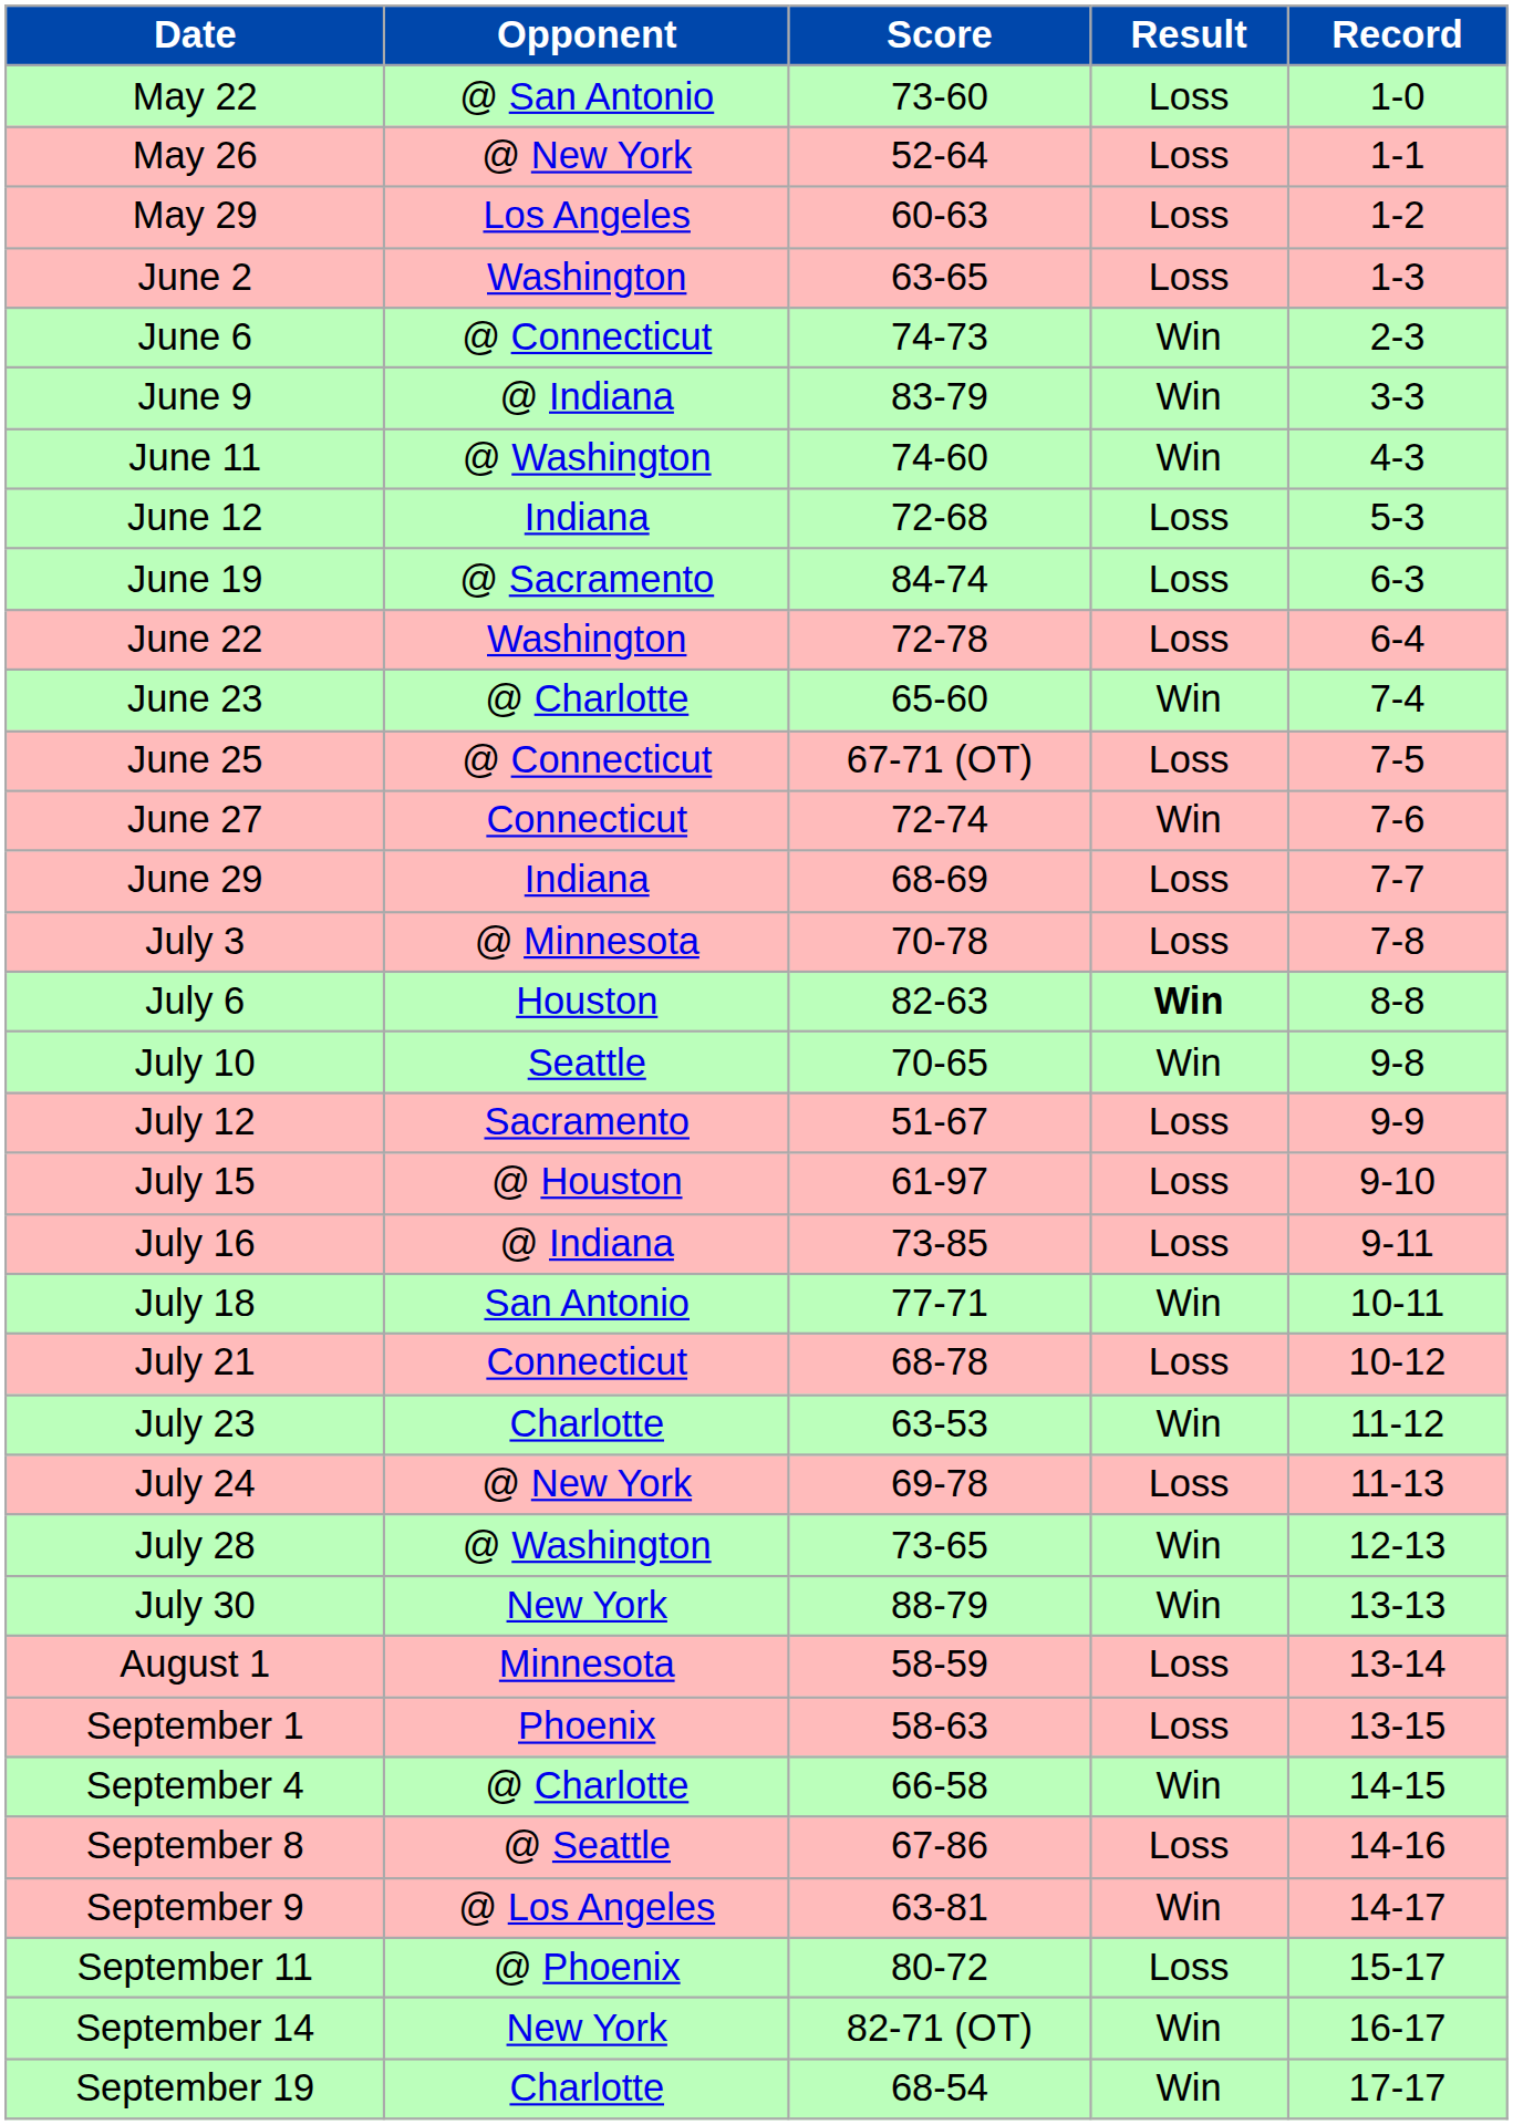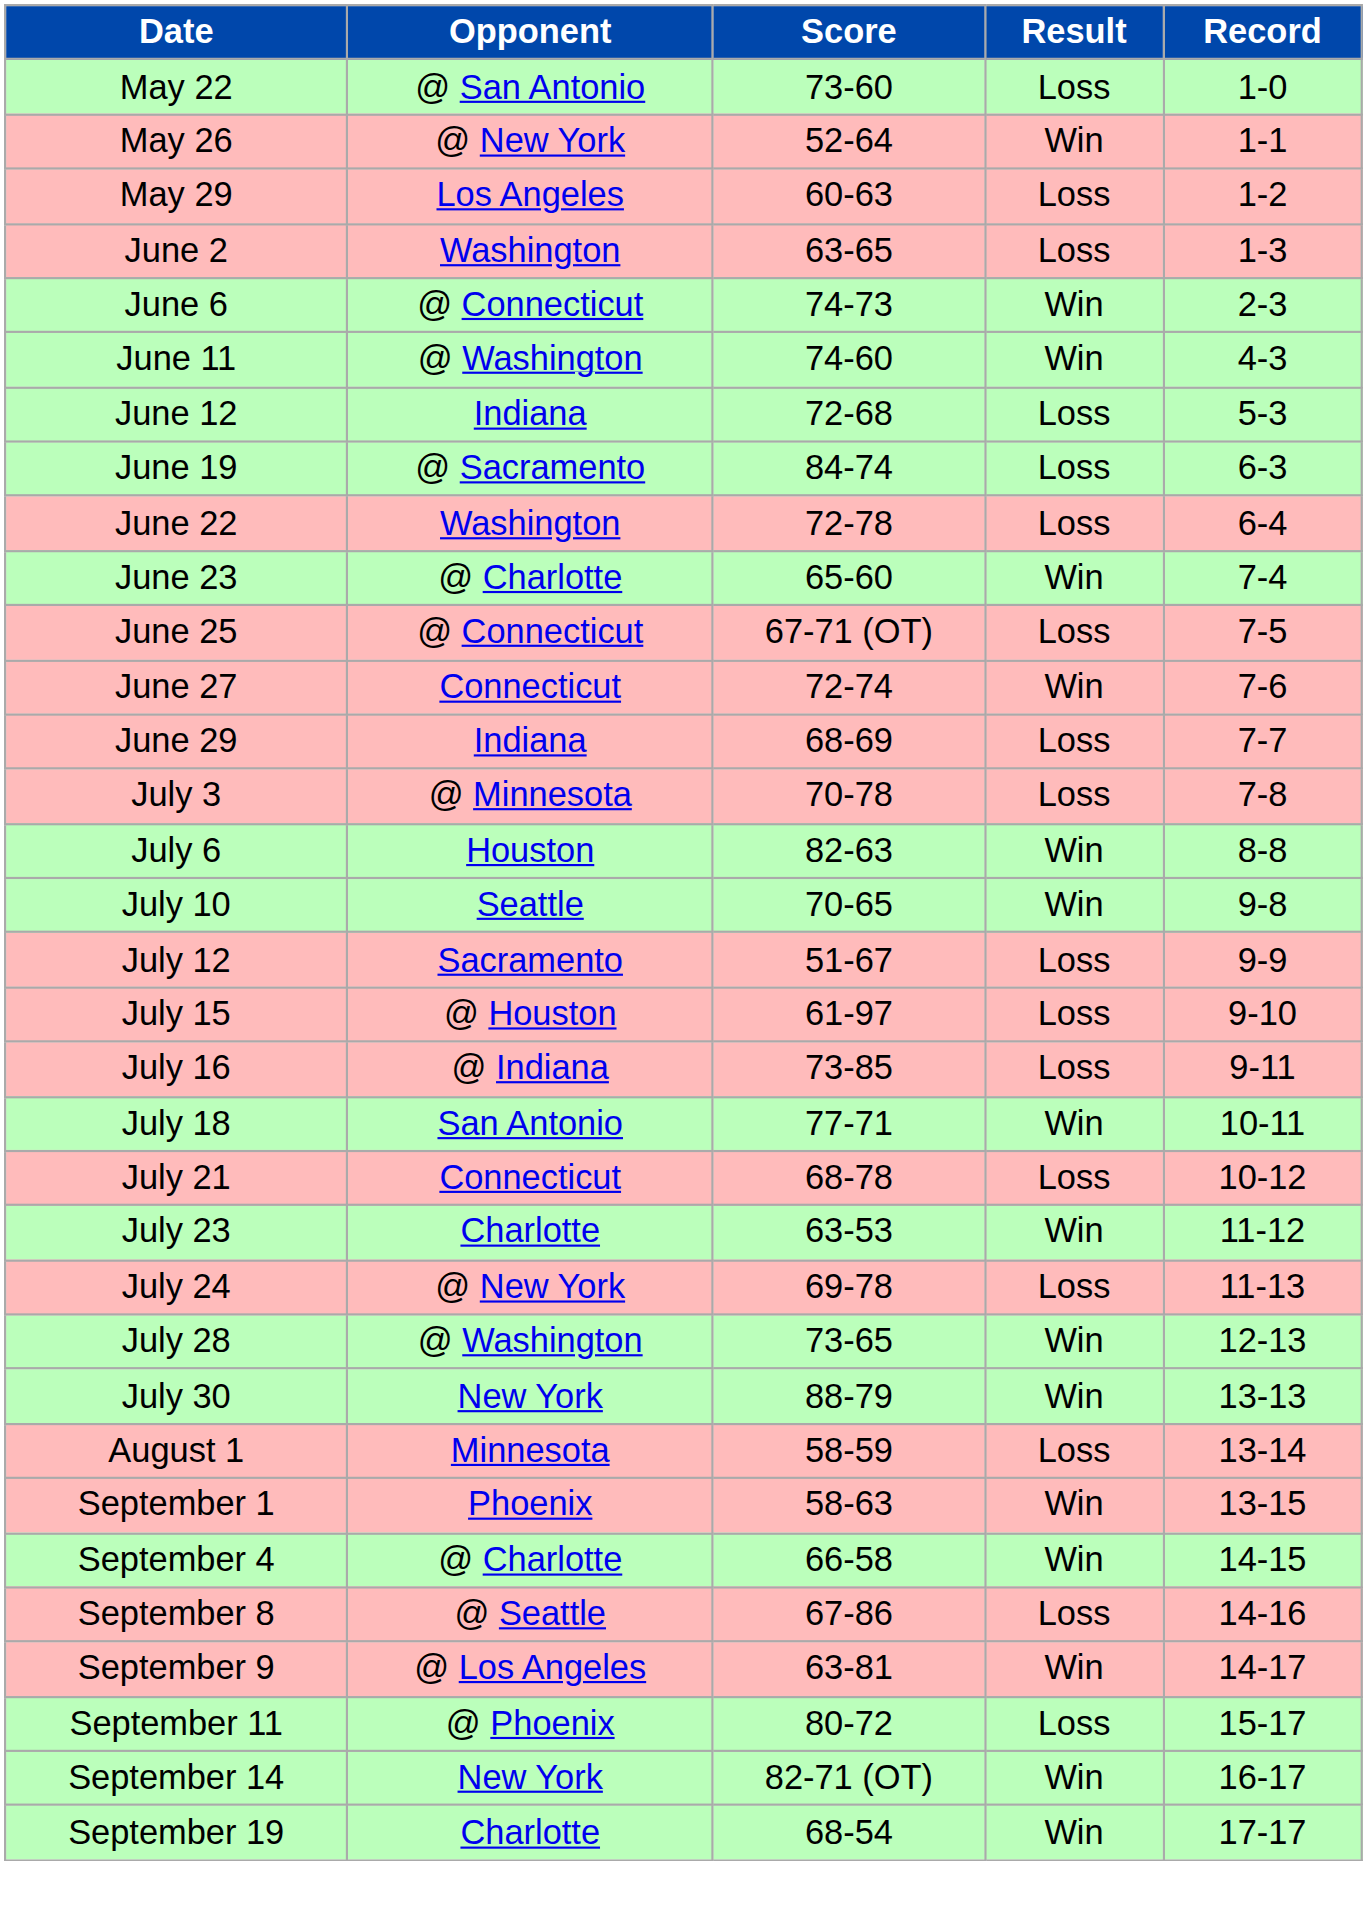 <table class="wikitable" width="50%">
 <tr align="center" style="background:#0047AB; color:white;">
 <td><strong>Date</strong></td>
 <td><strong>Opponent</strong></td>
 <td><strong>Score</strong></td>
 <td><strong>Result</strong></td>
 <td><strong>Record</strong></td>
 </tr>
 <tr align="center" bgcolor="bbffbb">
 <td>May 22</td>
 <td>@ <a href='#'>San Antonio</a></td>
 <td>73-60</td>
 <td>Loss</td>
 <td>1-0</td>
 </tr>
 <tr align="center" bgcolor="ffbbbb">
 <td>May 26</td>
 <td>@ <a href='#'>New York</a></td>
 <td>52-64</td>
-<td>Loss</td>
+<td>Win</td>
 <td>1-1</td>
 </tr>
 <tr align="center" bgcolor="ffbbbb">
 <td>May 29</td>
 <td><a href='#'>Los Angeles</a></td>
 <td>60-63</td>
 <td>Loss</td>
 <td>1-2</td>
 </tr>
 <tr align="center" bgcolor="ffbbbb">
 <td>June 2</td>
 <td><a href='#'>Washington</a></td>
 <td>63-65</td>
 <td>Loss</td>
 <td>1-3</td>
 </tr>
 <tr align="center" bgcolor="bbffbb">
 <td>June 6</td>
 <td>@ <a href='#'>Connecticut</a></td>
 <td>74-73</td>
 <td>Win</td>
 <td>2-3</td>
-</tr>
-<tr align="center" bgcolor="bbffbb">
-<td>June 9</td>
-<td>@ <a href='#'>Indiana</a></td>
-<td>83-79</td>
-<td>Win</td>
-<td>3-3</td>
 </tr>
 <tr align="center" bgcolor="bbffbb">
 <td>June 11</td>
 <td>@ <a href='#'>Washington</a></td>
 <td>74-60</td>
 <td>Win</td>
 <td>4-3</td>
 </tr>
 <tr align="center" bgcolor="bbffbb">
 <td>June 12</td>
 <td><a href='#'>Indiana</a></td>
 <td>72-68</td>
 <td>Loss</td>
 <td>5-3</td>
 </tr>
 <tr align="center" bgcolor="bbffbb">
 <td>June 19</td>
 <td>@ <a href='#'>Sacramento</a></td>
 <td>84-74</td>
 <td>Loss</td>
 <td>6-3</td>
 </tr>
 <tr align="center" bgcolor="ffbbbb">
 <td>June 22</td>
 <td><a href='#'>Washington</a></td>
 <td>72-78</td>
 <td>Loss</td>
 <td>6-4</td>
 </tr>
 <tr align="center" bgcolor="bbffbb">
 <td>June 23</td>
 <td>@ <a href='#'>Charlotte</a></td>
 <td>65-60</td>
 <td>Win</td>
 <td>7-4</td>
 </tr>
 <tr align="center" bgcolor="ffbbbb">
 <td>June 25</td>
 <td>@ <a href='#'>Connecticut</a></td>
 <td>67-71 (OT)</td>
 <td>Loss</td>
 <td>7-5</td>
 </tr>
 <tr align="center" bgcolor="ffbbbb">
 <td>June 27</td>
 <td><a href='#'>Connecticut</a></td>
 <td>72-74</td>
 <td>Win</td>
 <td>7-6</td>
 </tr>
 <tr align="center" bgcolor="ffbbbb">
 <td>June 29</td>
 <td><a href='#'>Indiana</a></td>
 <td>68-69</td>
 <td>Loss</td>
 <td>7-7</td>
 </tr>
 <tr align="center" bgcolor="ffbbbb">
 <td>July 3</td>
 <td>@ <a href='#'>Minnesota</a></td>
 <td>70-78</td>
 <td>Loss</td>
 <td>7-8</td>
 </tr>
 <tr align="center" bgcolor="bbffbb">
 <td>July 6</td>
 <td><a href='#'>Houston</a></td>
 <td>82-63</td>
-<td><strong>Win</strong></td>
+<td>Win</td>
 <td>8-8</td>
 </tr>
 <tr align="center" bgcolor="bbffbb">
 <td>July 10</td>
 <td><a href='#'>Seattle</a></td>
 <td>70-65</td>
 <td>Win</td>
 <td>9-8</td>
 </tr>
 <tr align="center" bgcolor="ffbbbb">
 <td>July 12</td>
 <td><a href='#'>Sacramento</a></td>
 <td>51-67</td>
 <td>Loss</td>
 <td>9-9</td>
 </tr>
 <tr align="center" bgcolor="ffbbbb">
 <td>July 15</td>
 <td>@ <a href='#'>Houston</a></td>
 <td>61-97</td>
 <td>Loss</td>
 <td>9-10</td>
 </tr>
 <tr align="center" bgcolor="ffbbbb">
 <td>July 16</td>
 <td>@ <a href='#'>Indiana</a></td>
 <td>73-85</td>
 <td>Loss</td>
 <td>9-11</td>
 </tr>
 <tr align="center" bgcolor="bbffbb">
 <td>July 18</td>
 <td><a href='#'>San Antonio</a></td>
 <td>77-71</td>
 <td>Win</td>
 <td>10-11</td>
 </tr>
 <tr align="center" bgcolor="ffbbbb">
 <td>July 21</td>
 <td><a href='#'>Connecticut</a></td>
 <td>68-78</td>
 <td>Loss</td>
 <td>10-12</td>
 </tr>
 <tr align="center" bgcolor="bbffbb">
 <td>July 23</td>
 <td><a href='#'>Charlotte</a></td>
 <td>63-53</td>
 <td>Win</td>
 <td>11-12</td>
 </tr>
 <tr align="center" bgcolor="ffbbbb">
 <td>July 24</td>
 <td>@ <a href='#'>New York</a></td>
 <td>69-78</td>
 <td>Loss</td>
 <td>11-13</td>
 </tr>
 <tr align="center" bgcolor="bbffbb">
 <td>July 28</td>
 <td>@ <a href='#'>Washington</a></td>
 <td>73-65</td>
 <td>Win</td>
 <td>12-13</td>
 </tr>
 <tr align="center" bgcolor="bbffbb">
 <td>July 30</td>
 <td><a href='#'>New York</a></td>
 <td>88-79</td>
 <td>Win</td>
 <td>13-13</td>
 </tr>
 <tr align="center" bgcolor="ffbbbb">
 <td>August 1</td>
 <td><a href='#'>Minnesota</a></td>
 <td>58-59</td>
 <td>Loss</td>
 <td>13-14</td>
 </tr>
 <tr align="center" bgcolor="ffbbbb">
 <td>September 1</td>
 <td><a href='#'>Phoenix</a></td>
 <td>58-63</td>
-<td>Loss</td>
+<td>Win</td>
 <td>13-15</td>
 </tr>
 <tr align="center" bgcolor="bbffbb">
 <td>September 4</td>
 <td>@ <a href='#'>Charlotte</a></td>
 <td>66-58</td>
 <td>Win</td>
 <td>14-15</td>
 </tr>
 <tr align="center" bgcolor="ffbbbb">
 <td>September 8</td>
 <td>@ <a href='#'>Seattle</a></td>
 <td>67-86</td>
 <td>Loss</td>
 <td>14-16</td>
 </tr>
 <tr align="center" bgcolor="ffbbbb">
 <td>September 9</td>
 <td>@ <a href='#'>Los Angeles</a></td>
 <td>63-81</td>
 <td>Win</td>
 <td>14-17</td>
 </tr>
 <tr align="center" bgcolor="bbffbb">
 <td>September 11</td>
 <td>@ <a href='#'>Phoenix</a></td>
 <td>80-72</td>
 <td>Loss</td>
 <td>15-17</td>
 </tr>
 <tr align="center" bgcolor="bbffbb">
 <td>September 14</td>
 <td><a href='#'>New York</a></td>
 <td>82-71 (OT)</td>
 <td>Win</td>
 <td>16-17</td>
 </tr>
 <tr align="center" bgcolor="bbffbb">
 <td>September 19</td>
 <td><a href='#'>Charlotte</a></td>
 <td>68-54</td>
 <td>Win</td>
 <td>17-17</td>
 </tr>
 </table>
